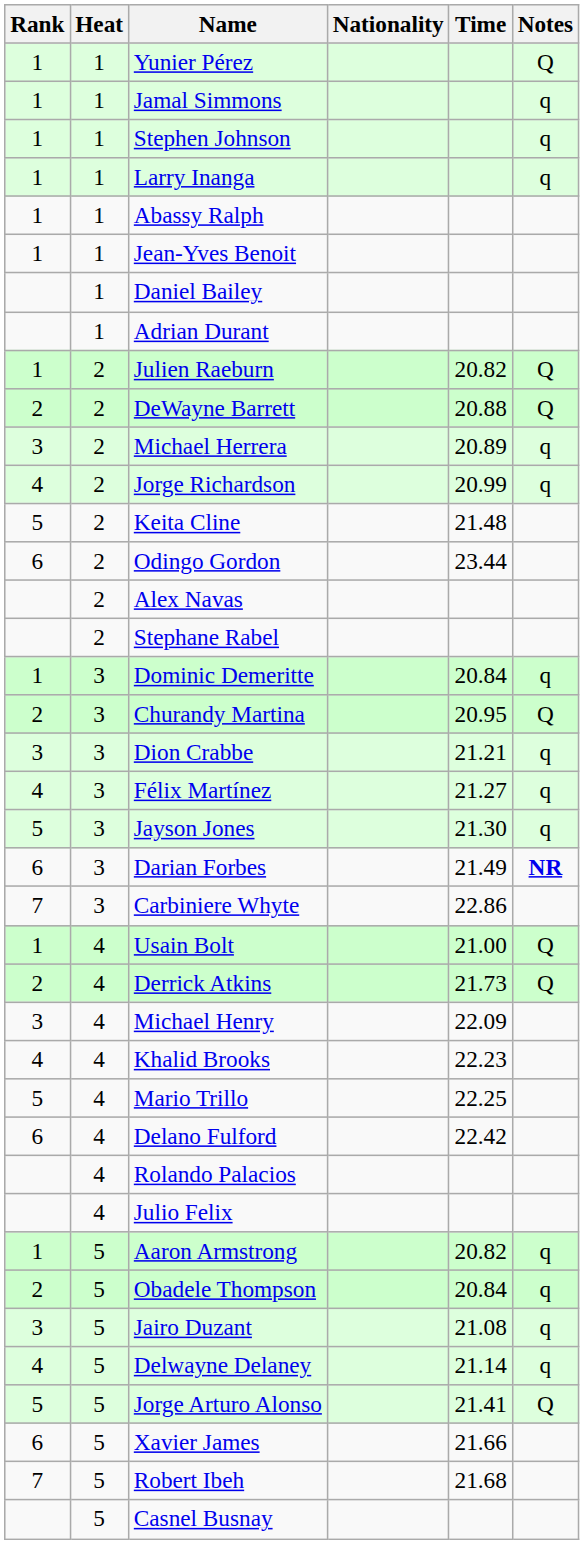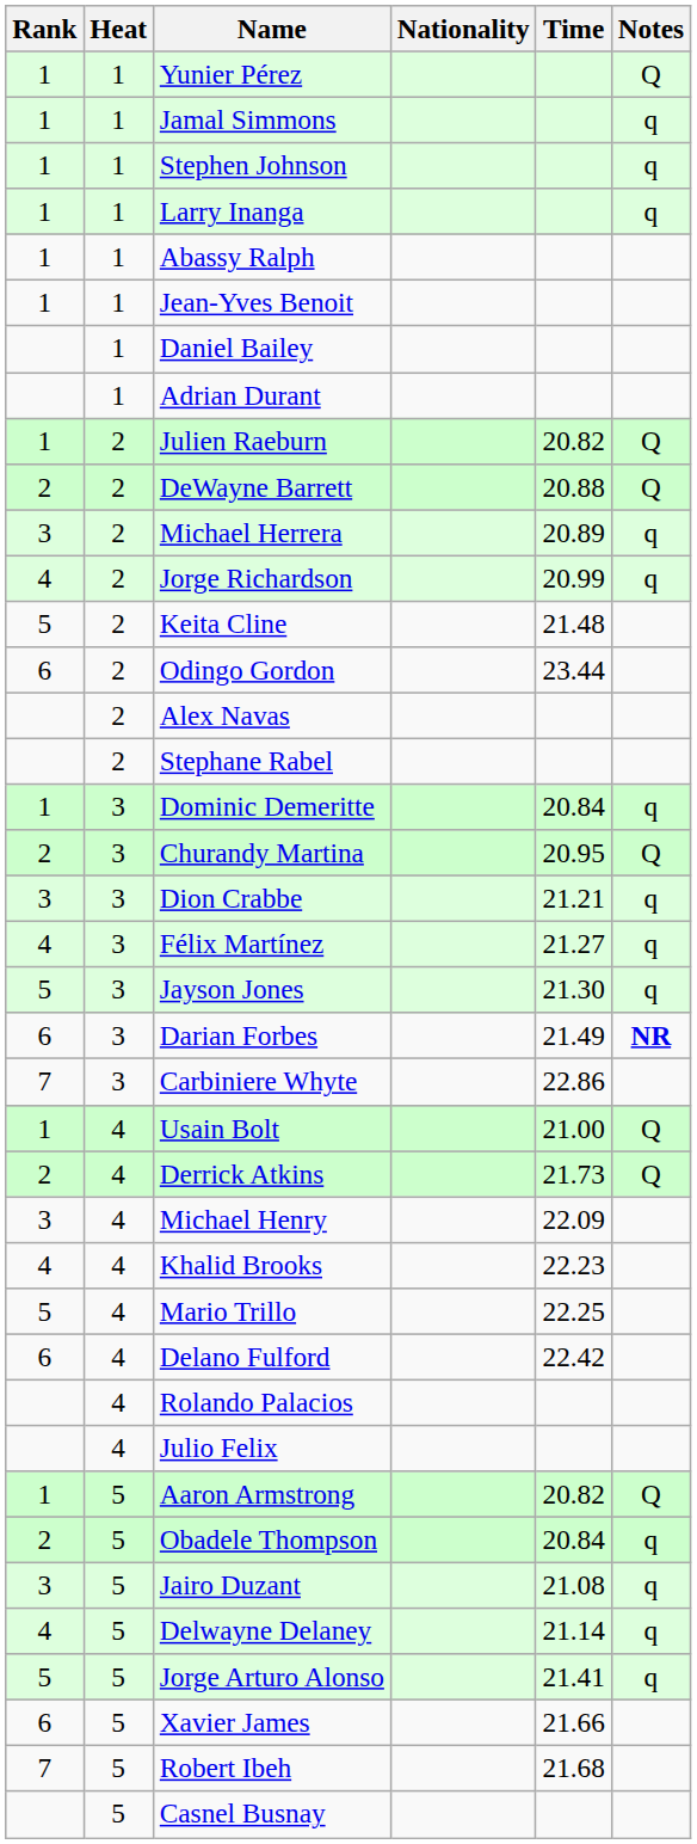 <table class="wikitable sortable" style="text-align:center; font-size:95%">
 <tr>
 <th>Rank</th>
 <th>Heat</th>
 <th>Name</th>
 <th>Nationality</th>
 <th>Time</th>
 <th>Notes</th>
 </tr>
 <tr bgcolor=ddffdd>
 <td>1</td>
 <td>1</td>
 <td align=left><a href='#'>Yunier Pérez</a></td>
 <td align=left></td>
 <td></td>
 <td>Q</td>
 </tr>
 <tr bgcolor=ddffdd>
 <td>1</td>
 <td>1</td>
 <td align=left><a href='#'>Jamal Simmons</a></td>
 <td align=left></td>
 <td></td>
 <td>q</td>
 </tr>
 <tr bgcolor=ddffdd>
 <td>1</td>
 <td>1</td>
 <td align=left><a href='#'>Stephen Johnson</a></td>
 <td align=left></td>
 <td></td>
 <td>q</td>
 </tr>
 <tr bgcolor=ddffdd>
 <td>1</td>
 <td>1</td>
 <td align=left><a href='#'>Larry Inanga</a></td>
 <td align=left></td>
 <td></td>
 <td>q</td>
 </tr>
 <tr>
 <td>1</td>
 <td>1</td>
 <td align=left><a href='#'>Abassy Ralph</a></td>
 <td align=left></td>
 <td></td>
 <td></td>
 </tr>
 <tr>
 <td>1</td>
 <td>1</td>
 <td align=left><a href='#'>Jean-Yves Benoit</a></td>
 <td align=left></td>
 <td></td>
 <td></td>
 </tr>
 <tr>
 <td></td>
 <td>1</td>
 <td align=left><a href='#'>Daniel Bailey</a></td>
 <td align=left></td>
 <td></td>
 <td></td>
 </tr>
 <tr>
 <td></td>
 <td>1</td>
 <td align=left><a href='#'>Adrian Durant</a></td>
 <td align=left></td>
 <td></td>
 <td></td>
 </tr>
 <tr bgcolor=ccffcc>
 <td>1</td>
 <td>2</td>
 <td align=left><a href='#'>Julien Raeburn</a></td>
 <td align=left></td>
 <td>20.82</td>
 <td>Q</td>
 </tr>
 <tr bgcolor=ccffcc>
 <td>2</td>
 <td>2</td>
 <td align=left><a href='#'>DeWayne Barrett</a></td>
 <td align=left></td>
 <td>20.88</td>
 <td>Q</td>
 </tr>
 <tr bgcolor=ddffdd>
 <td>3</td>
 <td>2</td>
 <td align=left><a href='#'>Michael Herrera</a></td>
 <td align=left></td>
 <td>20.89</td>
 <td>q</td>
 </tr>
 <tr bgcolor=ddffdd>
 <td>4</td>
 <td>2</td>
 <td align=left><a href='#'>Jorge Richardson</a></td>
 <td align=left></td>
 <td>20.99</td>
 <td>q</td>
 </tr>
 <tr>
 <td>5</td>
 <td>2</td>
 <td align=left><a href='#'>Keita Cline</a></td>
 <td align=left></td>
 <td>21.48</td>
 <td></td>
 </tr>
 <tr>
 <td>6</td>
 <td>2</td>
 <td align=left><a href='#'>Odingo Gordon</a></td>
 <td align=left></td>
 <td>23.44</td>
 <td></td>
 </tr>
 <tr>
 <td></td>
 <td>2</td>
 <td align=left><a href='#'>Alex Navas</a></td>
 <td align=left></td>
 <td></td>
 <td></td>
 </tr>
 <tr>
 <td></td>
 <td>2</td>
 <td align=left><a href='#'>Stephane Rabel</a></td>
 <td align=left></td>
 <td></td>
 <td></td>
 </tr>
 <tr bgcolor=ccffcc>
 <td>1</td>
 <td>3</td>
 <td align=left><a href='#'>Dominic Demeritte</a></td>
 <td align=left></td>
 <td>20.84</td>
 <td>q</td>
 </tr>
 <tr bgcolor=ccffcc>
 <td>2</td>
 <td>3</td>
 <td align=left><a href='#'>Churandy Martina</a></td>
 <td align=left></td>
 <td>20.95</td>
 <td>Q</td>
 </tr>
 <tr bgcolor=ddffdd>
 <td>3</td>
 <td>3</td>
 <td align=left><a href='#'>Dion Crabbe</a></td>
 <td align=left></td>
 <td>21.21</td>
 <td>q</td>
 </tr>
 <tr bgcolor=ddffdd>
 <td>4</td>
 <td>3</td>
 <td align=left><a href='#'>Félix Martínez</a></td>
 <td align=left></td>
 <td>21.27</td>
 <td>q</td>
 </tr>
 <tr bgcolor=ddffdd>
 <td>5</td>
 <td>3</td>
 <td align=left><a href='#'>Jayson Jones</a></td>
 <td align=left></td>
 <td>21.30</td>
 <td>q</td>
 </tr>
 <tr>
 <td>6</td>
 <td>3</td>
 <td align=left><a href='#'>Darian Forbes</a></td>
 <td align=left></td>
 <td>21.49</td>
 <td><strong><a href='#'>NR</a></strong></td>
 </tr>
 <tr>
 <td>7</td>
 <td>3</td>
 <td align=left><a href='#'>Carbiniere Whyte</a></td>
 <td align=left></td>
 <td>22.86</td>
 <td></td>
 </tr>
 <tr bgcolor=ccffcc>
 <td>1</td>
 <td>4</td>
 <td align=left><a href='#'>Usain Bolt</a></td>
 <td align=left></td>
 <td>21.00</td>
 <td>Q</td>
 </tr>
 <tr bgcolor=ccffcc>
 <td>2</td>
 <td>4</td>
 <td align=left><a href='#'>Derrick Atkins</a></td>
 <td align=left></td>
 <td>21.73</td>
 <td>Q</td>
 </tr>
 <tr>
 <td>3</td>
 <td>4</td>
 <td align=left><a href='#'>Michael Henry</a></td>
 <td align=left></td>
 <td>22.09</td>
 <td></td>
 </tr>
 <tr>
 <td>4</td>
 <td>4</td>
 <td align=left><a href='#'>Khalid Brooks</a></td>
 <td align=left></td>
 <td>22.23</td>
 <td></td>
 </tr>
 <tr>
 <td>5</td>
 <td>4</td>
 <td align=left><a href='#'>Mario Trillo</a></td>
 <td align=left></td>
 <td>22.25</td>
 <td></td>
 </tr>
 <tr>
 <td>6</td>
 <td>4</td>
 <td align=left><a href='#'>Delano Fulford</a></td>
 <td align=left></td>
 <td>22.42</td>
 <td></td>
 </tr>
 <tr>
 <td></td>
 <td>4</td>
 <td align=left><a href='#'>Rolando Palacios</a></td>
 <td align=left></td>
 <td></td>
 <td></td>
 </tr>
 <tr>
 <td></td>
 <td>4</td>
 <td align=left><a href='#'>Julio Felix</a></td>
 <td align=left></td>
 <td></td>
 <td></td>
 </tr>
 <tr bgcolor=ccffcc>
 <td>1</td>
 <td>5</td>
 <td align=left><a href='#'>Aaron Armstrong</a></td>
 <td align=left></td>
 <td>20.82</td>
-<td>q</td>
+<td>Q</td>
 </tr>
 <tr bgcolor=ccffcc>
 <td>2</td>
 <td>5</td>
 <td align=left><a href='#'>Obadele Thompson</a></td>
 <td align=left></td>
 <td>20.84</td>
 <td>q</td>
 </tr>
 <tr bgcolor=ddffdd>
 <td>3</td>
 <td>5</td>
 <td align=left><a href='#'>Jairo Duzant</a></td>
 <td align=left></td>
 <td>21.08</td>
 <td>q</td>
 </tr>
 <tr bgcolor=ddffdd>
 <td>4</td>
 <td>5</td>
 <td align=left><a href='#'>Delwayne Delaney</a></td>
 <td align=left></td>
 <td>21.14</td>
 <td>q</td>
 </tr>
 <tr bgcolor=ddffdd>
 <td>5</td>
 <td>5</td>
 <td align=left><a href='#'>Jorge Arturo Alonso</a></td>
 <td align=left></td>
 <td>21.41</td>
-<td>Q</td>
+<td>q</td>
 </tr>
 <tr>
 <td>6</td>
 <td>5</td>
 <td align=left><a href='#'>Xavier James</a></td>
 <td align=left></td>
 <td>21.66</td>
 <td></td>
 </tr>
 <tr>
 <td>7</td>
 <td>5</td>
 <td align=left><a href='#'>Robert Ibeh</a></td>
 <td align=left></td>
 <td>21.68</td>
 <td></td>
 </tr>
 <tr>
 <td></td>
 <td>5</td>
 <td align=left><a href='#'>Casnel Busnay</a></td>
 <td align=left></td>
 <td></td>
 <td></td>
 </tr>
 </table>
